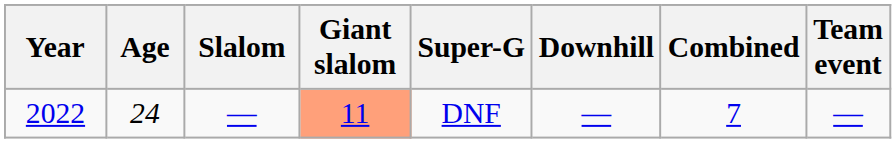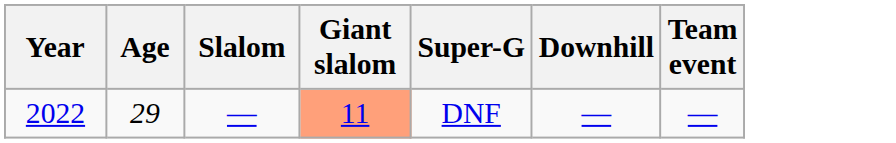 <table class="wikitable" style="text-align:center; font-size:95%;">
 <tr>
 <th>  Year  </th>
 <th> Age </th>
 <th> Slalom </th>
 <th> Giant <br> slalom </th>
 <th>Super-G</th>
 <th>Downhill</th>
-<th>Combined</th>
 <th>Team<br>event</th>
 </tr>
 <tr>
 <td><a href='#'>2022</a></td>
-<td><em>24</em></td>
+<td><em>29</em></td>
 <td><a href='#'>—</a></td>
 <td style="background: lightsalmon;"><a href='#'>11</a></td>
 <td><a href='#'>DNF</a></td>
 <td><a href='#'>—</a></td>
-<td><a href='#'>7</a></td>
 <td><a href='#'>—</a></td>
 </tr>
 </table>
